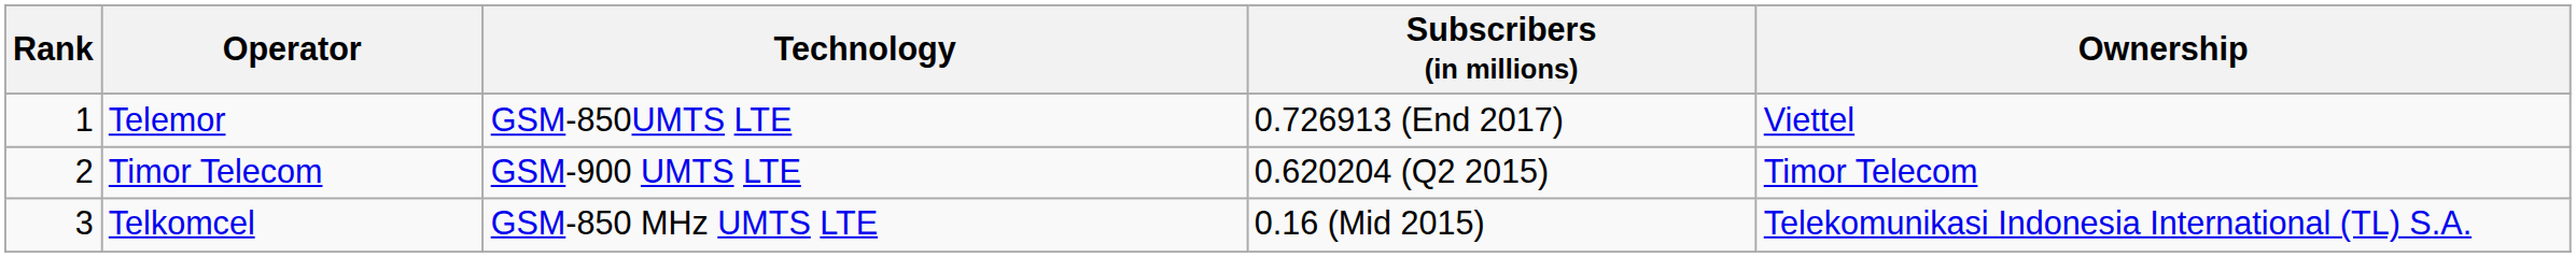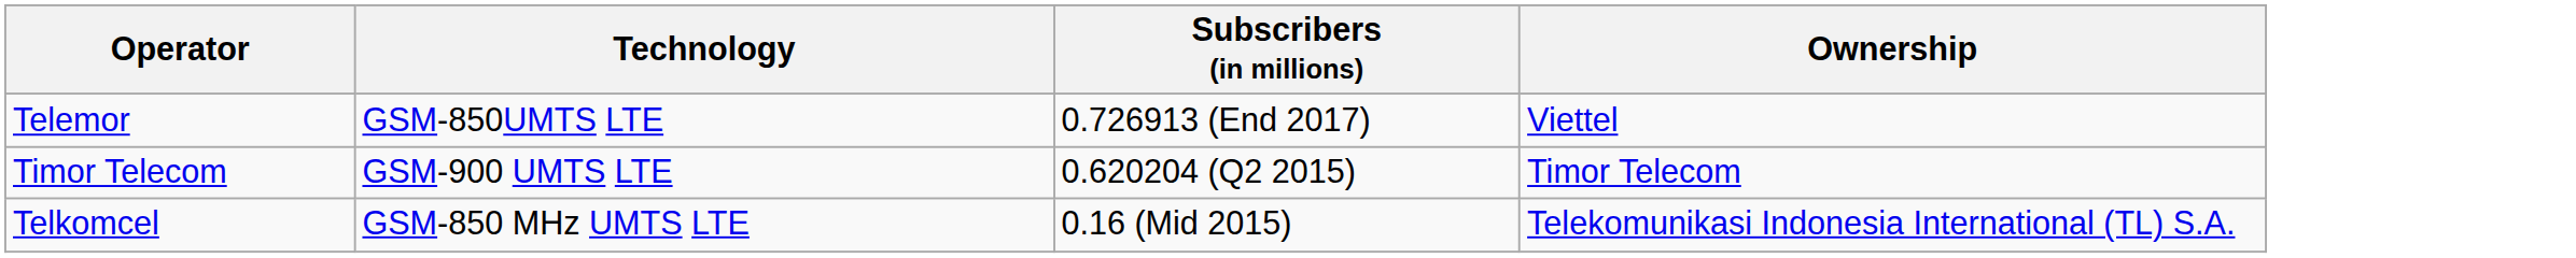 <table class="wikitable">
 <tr>
-<th style="width:3%;">Rank</th>
 <th style="width:15%;">Operator</th>
 <th style="width:30%;">Technology</th>
 <th style="width:20%;">Subscribers<br><small>(in millions)</small></th>
 <th style="width:32%;">Ownership</th>
 </tr>
 <tr>
-<td align=right>1</td>
 <td><a href='#'>Telemor</a></td>
 <td><a href='#'>GSM</a>-850<a href='#'>UMTS</a> <a href='#'>LTE</a></td>
 <td>0.726913 (End 2017)</td>
 <td><a href='#'>Viettel</a></td>
 </tr>
 <tr>
-<td align=right>2</td>
 <td><a href='#'>Timor Telecom</a></td>
 <td><a href='#'>GSM</a>-900 <a href='#'>UMTS</a> <a href='#'>LTE</a></td>
 <td>0.620204 (Q2 2015)</td>
 <td><a href='#'>Timor Telecom</a></td>
 </tr>
 <tr>
-<td align=right>3</td>
 <td><a href='#'>Telkomcel</a></td>
 <td><a href='#'>GSM</a>-850 MHz <a href='#'>UMTS</a> <a href='#'>LTE</a></td>
 <td>0.16 (Mid 2015)</td>
 <td><a href='#'>Telekomunikasi Indonesia International (TL) S.A.</a></td>
 </tr>
 </table>
